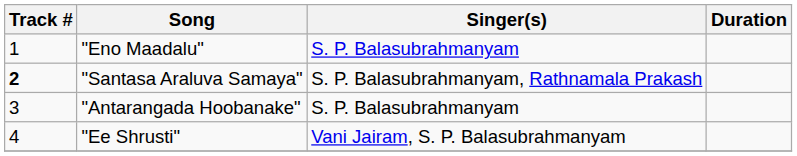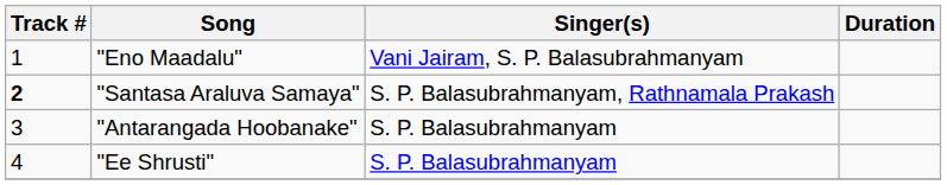 <table class="wikitable" style="font-size:95%;">
 <tr>
 <th>Track #</th>
 <th>Song</th>
 <th>Singer(s)</th>
 <th>Duration</th>
 </tr>
 <tr>
 <td>1</td>
 <td>"Eno Maadalu"</td>
-<td><a href='#'>S. P. Balasubrahmanyam</a></td>
+<td><a href='#'>Vani Jairam</a>, S. P. Balasubrahmanyam</td>
 <td></td>
 </tr>
 <tr>
 <td><strong>2</strong></td>
 <td>"Santasa Araluva Samaya"</td>
 <td>S. P. Balasubrahmanyam, <a href='#'>Rathnamala Prakash</a></td>
 <td></td>
 </tr>
 <tr>
 <td>3</td>
 <td>"Antarangada Hoobanake"</td>
 <td>S. P. Balasubrahmanyam</td>
 <td></td>
 </tr>
 <tr>
 <td>4</td>
 <td>"Ee Shrusti"</td>
-<td><a href='#'>Vani Jairam</a>, S. P. Balasubrahmanyam</td>
+<td><a href='#'>S. P. Balasubrahmanyam</a></td>
 <td></td>
 </tr>
 <tr>
 </tr>
 </table>
